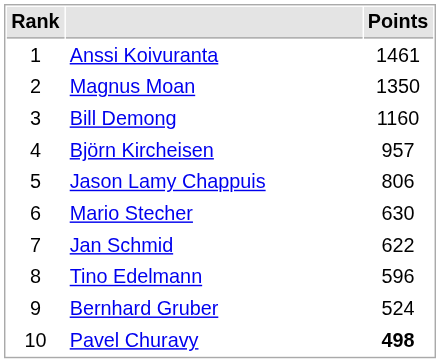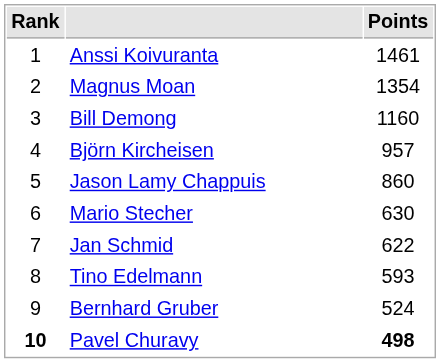 <table cellspacing="1" cellpadding="3" style="border:1px solid #AAAAAA;font-size:86%">
 <tr bgcolor="#E4E4E4">
 <th style="border-bottom:1px solid #AAAAAA" width=10>Rank</th>
 <th style="border-bottom:1px solid #AAAAAA" width=200></th>
 <th style="border-bottom:1px solid #AAAAAA" width=20>Points</th>
 </tr>
 <tr>
 <td align=center>1</td>
 <td> <a href='#'>Anssi Koivuranta</a></td>
 <td align=center>1461</td>
 </tr>
 <tr>
 <td align=center>2</td>
 <td> <a href='#'>Magnus Moan</a></td>
-<td align=center>1350</td>
+<td align=center>1354</td>
 </tr>
 <tr>
 <td align=center>3</td>
 <td> <a href='#'>Bill Demong</a></td>
 <td align=center>1160</td>
 </tr>
 <tr>
 <td align=center>4</td>
 <td> <a href='#'>Björn Kircheisen</a></td>
 <td align=center>957</td>
 </tr>
 <tr>
 <td align=center>5</td>
 <td> <a href='#'>Jason Lamy Chappuis</a></td>
-<td align=center>806</td>
+<td align=center>860</td>
 </tr>
 <tr>
 <td align=center>6</td>
 <td> <a href='#'>Mario Stecher</a></td>
 <td align=center>630</td>
 </tr>
 <tr>
 <td align=center>7</td>
 <td> <a href='#'>Jan Schmid</a></td>
 <td align=center>622</td>
 </tr>
 <tr>
 <td align=center>8</td>
 <td> <a href='#'>Tino Edelmann</a></td>
-<td align=center>596</td>
+<td align=center>593</td>
 </tr>
 <tr>
 <td align=center>9</td>
 <td> <a href='#'>Bernhard Gruber</a></td>
 <td align=center>524</td>
 </tr>
 <tr>
-<td align=center>10</td>
+<td align=center><strong>10</strong></td>
 <td> <a href='#'>Pavel Churavy</a></td>
 <td align=center><strong>498</strong></td>
 </tr>
 </table>
